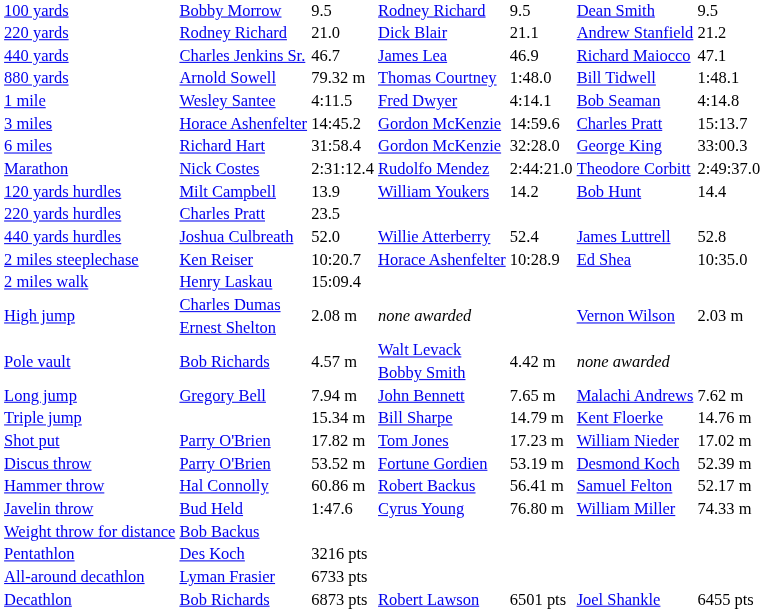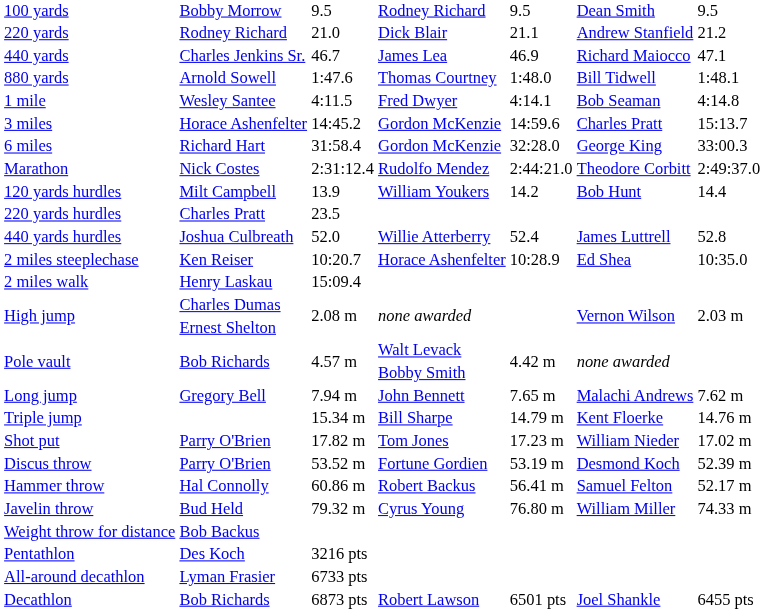 <table>
 <tr>
 <td><a href='#'>100 yards</a></td>
 <td><a href='#'>Bobby Morrow</a></td>
 <td>9.5</td>
 <td><a href='#'>Rodney Richard</a></td>
 <td>9.5</td>
 <td><a href='#'>Dean Smith</a></td>
 <td>9.5</td>
 </tr>
 <tr>
 <td><a href='#'>220 yards</a></td>
 <td><a href='#'>Rodney Richard</a></td>
 <td>21.0</td>
 <td><a href='#'>Dick Blair</a></td>
 <td>21.1</td>
 <td><a href='#'>Andrew Stanfield</a></td>
 <td>21.2</td>
 </tr>
 <tr>
 <td><a href='#'>440 yards</a></td>
 <td><a href='#'>Charles Jenkins Sr.</a></td>
 <td>46.7</td>
 <td><a href='#'>James Lea</a></td>
 <td>46.9</td>
 <td><a href='#'>Richard Maiocco</a></td>
 <td>47.1</td>
 </tr>
 <tr>
 <td><a href='#'>880 yards</a></td>
 <td><a href='#'>Arnold Sowell</a></td>
-<td>79.32 m</td>
+<td>1:47.6</td>
 <td><a href='#'>Thomas Courtney</a></td>
 <td>1:48.0</td>
 <td><a href='#'>Bill Tidwell</a></td>
 <td>1:48.1</td>
 </tr>
 <tr>
 <td><a href='#'>1 mile</a></td>
 <td><a href='#'>Wesley Santee</a></td>
 <td>4:11.5</td>
 <td><a href='#'>Fred Dwyer</a></td>
 <td>4:14.1</td>
 <td><a href='#'>Bob Seaman</a></td>
 <td>4:14.8</td>
 </tr>
 <tr>
 <td><a href='#'>3 miles</a></td>
 <td><a href='#'>Horace Ashenfelter</a></td>
 <td>14:45.2</td>
 <td><a href='#'>Gordon McKenzie</a></td>
 <td>14:59.6</td>
 <td><a href='#'>Charles Pratt</a></td>
 <td>15:13.7</td>
 </tr>
 <tr>
 <td><a href='#'>6 miles</a></td>
 <td><a href='#'>Richard Hart</a></td>
 <td>31:58.4</td>
 <td><a href='#'>Gordon McKenzie</a></td>
 <td>32:28.0</td>
 <td><a href='#'>George King</a></td>
 <td>33:00.3</td>
 </tr>
 <tr>
 <td><a href='#'>Marathon</a></td>
 <td><a href='#'>Nick Costes</a></td>
 <td>2:31:12.4</td>
 <td><a href='#'>Rudolfo Mendez</a></td>
 <td>2:44:21.0</td>
 <td><a href='#'>Theodore Corbitt</a></td>
 <td>2:49:37.0</td>
 </tr>
 <tr>
 <td><a href='#'>120 yards hurdles</a></td>
 <td><a href='#'>Milt Campbell</a></td>
 <td>13.9</td>
 <td><a href='#'>William Youkers</a></td>
 <td>14.2</td>
 <td><a href='#'>Bob Hunt</a></td>
 <td>14.4</td>
 </tr>
 <tr>
 <td><a href='#'>220 yards hurdles</a></td>
 <td><a href='#'>Charles Pratt</a></td>
 <td>23.5</td>
 <td></td>
 <td></td>
 <td></td>
 <td></td>
 </tr>
 <tr>
 <td><a href='#'>440 yards hurdles</a></td>
 <td><a href='#'>Joshua Culbreath</a></td>
 <td>52.0</td>
 <td><a href='#'>Willie Atterberry</a></td>
 <td>52.4</td>
 <td><a href='#'>James Luttrell</a></td>
 <td>52.8</td>
 </tr>
 <tr>
 <td><a href='#'>2 miles steeplechase</a></td>
 <td><a href='#'>Ken Reiser</a></td>
 <td>10:20.7</td>
 <td><a href='#'>Horace Ashenfelter</a></td>
 <td>10:28.9</td>
 <td><a href='#'>Ed Shea</a></td>
 <td>10:35.0</td>
 </tr>
 <tr>
 <td><a href='#'>2 miles walk</a></td>
 <td><a href='#'>Henry Laskau</a></td>
 <td>15:09.4</td>
 <td></td>
 <td></td>
 <td></td>
 <td></td>
 </tr>
 <tr>
 <td rowspan=2><a href='#'>High jump</a></td>
 <td><a href='#'>Charles Dumas</a></td>
 <td rowspan=2>2.08 m</td>
 <td rowspan=2 colspan=2><em>none awarded</em></td>
 <td rowspan=2><a href='#'>Vernon Wilson</a></td>
 <td rowspan=2>2.03 m</td>
 </tr>
 <tr>
 <td rowspan=1><a href='#'>Ernest Shelton</a></td>
 </tr>
 <tr>
 <td rowspan=2><a href='#'>Pole vault</a></td>
 <td rowspan=2><a href='#'>Bob Richards</a></td>
 <td rowspan=2>4.57 m</td>
 <td><a href='#'>Walt Levack</a></td>
 <td rowspan=2>4.42 m</td>
 <td rowspan=2 colspan=2><em>none awarded</em></td>
 </tr>
 <tr>
 <td rowspan=1><a href='#'>Bobby Smith</a></td>
 </tr>
 <tr>
 <td><a href='#'>Long jump</a></td>
 <td><a href='#'>Gregory Bell</a></td>
 <td>7.94 m</td>
 <td><a href='#'>John Bennett</a></td>
 <td>7.65 m</td>
 <td><a href='#'>Malachi Andrews</a></td>
 <td>7.62 m</td>
 </tr>
 <tr>
 <td><a href='#'>Triple jump</a></td>
 <td></td>
 <td>15.34 m</td>
 <td><a href='#'>Bill Sharpe</a></td>
 <td>14.79 m</td>
 <td><a href='#'>Kent Floerke</a></td>
 <td>14.76 m</td>
 </tr>
 <tr>
 <td><a href='#'>Shot put</a></td>
 <td><a href='#'>Parry O'Brien</a></td>
 <td>17.82 m</td>
 <td><a href='#'>Tom Jones</a></td>
 <td>17.23 m</td>
 <td><a href='#'>William Nieder</a></td>
 <td>17.02 m</td>
 </tr>
 <tr>
 <td><a href='#'>Discus throw</a></td>
 <td><a href='#'>Parry O'Brien</a></td>
 <td>53.52 m</td>
 <td><a href='#'>Fortune Gordien</a></td>
 <td>53.19 m</td>
 <td><a href='#'>Desmond Koch</a></td>
 <td>52.39 m</td>
 </tr>
 <tr>
 <td><a href='#'>Hammer throw</a></td>
 <td><a href='#'>Hal Connolly</a></td>
 <td>60.86 m</td>
 <td><a href='#'>Robert Backus</a></td>
 <td>56.41 m</td>
 <td><a href='#'>Samuel Felton</a></td>
 <td>52.17 m</td>
 </tr>
 <tr>
 <td><a href='#'>Javelin throw</a></td>
 <td><a href='#'>Bud Held</a></td>
-<td>1:47.6</td>
+<td>79.32 m</td>
 <td><a href='#'>Cyrus Young</a></td>
 <td>76.80 m</td>
 <td><a href='#'>William Miller</a></td>
 <td>74.33 m</td>
 </tr>
 <tr>
 <td><a href='#'>Weight throw for distance</a></td>
 <td><a href='#'>Bob Backus</a></td>
 <td></td>
 <td></td>
 <td></td>
 <td></td>
 <td></td>
 </tr>
 <tr>
 <td><a href='#'>Pentathlon</a></td>
 <td><a href='#'>Des Koch</a></td>
 <td>3216 pts</td>
 <td></td>
 <td></td>
 <td></td>
 <td></td>
 </tr>
 <tr>
 <td><a href='#'>All-around decathlon</a></td>
 <td><a href='#'>Lyman Frasier</a></td>
 <td>6733 pts</td>
 <td></td>
 <td></td>
 <td></td>
 <td></td>
 </tr>
 <tr>
 <td><a href='#'>Decathlon</a></td>
 <td><a href='#'>Bob Richards</a></td>
 <td>6873 pts</td>
 <td><a href='#'>Robert Lawson</a></td>
 <td>6501 pts</td>
 <td><a href='#'>Joel Shankle</a></td>
 <td>6455 pts</td>
 </tr>
 </table>
